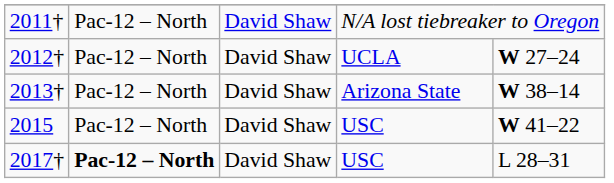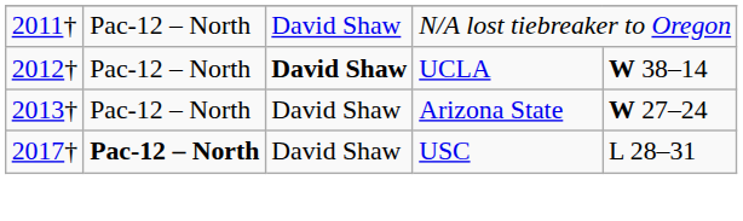 <table class="wikitable">
 <tr>
 </tr>
 <tr>
 <td><a href='#'>2011</a>†</td>
 <td>Pac-12 – North</td>
 <td><a href='#'>David Shaw</a></td>
 <td colspan="2"><em>N/A lost tiebreaker to <a href='#'>Oregon</a></em></td>
 </tr>
 <tr>
 <td><a href='#'>2012</a>†</td>
 <td>Pac-12 – North</td>
-<td>David Shaw</td>
+<td><strong>David Shaw</strong></td>
 <td><a href='#'>UCLA</a></td>
-<td><strong>W</strong> 27–24</td>
+<td><strong>W</strong> 38–14</td>
 </tr>
 <tr>
 <td><a href='#'>2013</a>†</td>
 <td>Pac-12 – North</td>
 <td>David Shaw</td>
 <td><a href='#'>Arizona State</a></td>
-<td><strong>W</strong> 38–14</td>
-</tr>
-<tr>
-<td><a href='#'>2015</a></td>
-<td>Pac-12 – North</td>
-<td>David Shaw</td>
-<td><a href='#'>USC</a></td>
-<td><strong>W</strong> 41–22</td>
+<td><strong>W</strong> 27–24</td>
 </tr>
 <tr>
 <td><a href='#'>2017</a>†</td>
 <td><strong>Pac-12 – North</strong></td>
 <td>David Shaw</td>
 <td><a href='#'>USC</a></td>
 <td>L 28–31</td>
 </tr>
 </table>
